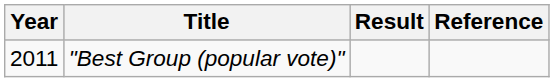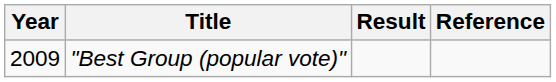 <table class="wikitable">
 <tr>
 <th>Year</th>
 <th>Title</th>
 <th>Result</th>
 <th>Reference</th>
 </tr>
 <tr>
-<td>2011</td>
+<td>2009</td>
 <td><em>"Best Group (popular vote)"</em></td>
 <td></td>
 <td></td>
 </tr>
 </table>
